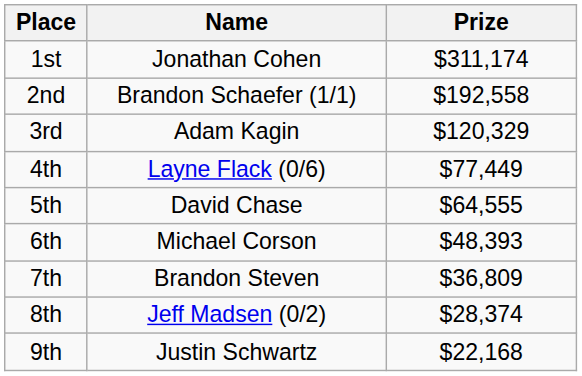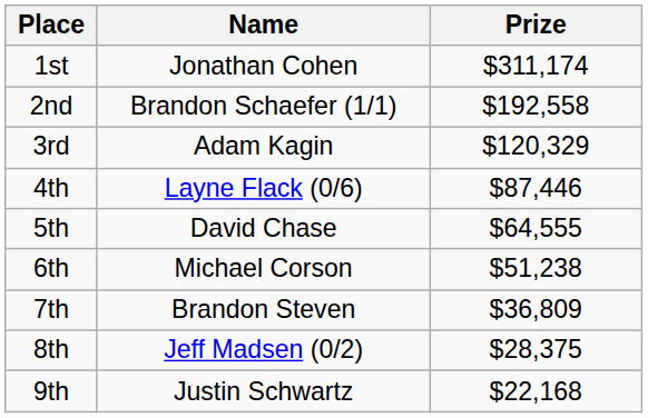 <table class="wikitable">
 <tr>
 <th width="50">Place</th>
 <th width="200">Name</th>
 <th width="125">Prize</th>
 </tr>
 <tr>
 <td align = "center">1st</td>
 <td align = "center">Jonathan Cohen</td>
 <td align = "center">$311,174</td>
 </tr>
 <tr>
 <td align = "center">2nd</td>
 <td align = "center">Brandon Schaefer (1/1)</td>
 <td align = "center">$192,558</td>
 </tr>
 <tr>
 <td align = "center">3rd</td>
 <td align = "center">Adam Kagin</td>
 <td align = "center">$120,329</td>
 </tr>
 <tr>
 <td align = "center">4th</td>
 <td align = "center"><a href='#'>Layne Flack</a> (0/6)</td>
-<td align = "center">$77,449</td>
+<td align = "center">$87,446</td>
 </tr>
 <tr>
 <td align = "center">5th</td>
 <td align = "center">David Chase</td>
 <td align = "center">$64,555</td>
 </tr>
 <tr>
 <td align = "center">6th</td>
 <td align = "center">Michael Corson</td>
-<td align = "center">$48,393</td>
+<td align = "center">$51,238</td>
 </tr>
 <tr>
 <td align = "center">7th</td>
 <td align = "center">Brandon Steven</td>
 <td align = "center">$36,809</td>
 </tr>
 <tr>
 <td align = "center">8th</td>
 <td align = "center"><a href='#'>Jeff Madsen</a> (0/2)</td>
-<td align = "center">$28,374</td>
+<td align = "center">$28,375</td>
 </tr>
 <tr>
 <td align = "center">9th</td>
 <td align = "center">Justin Schwartz</td>
 <td align = "center">$22,168</td>
 </tr>
 </table>
